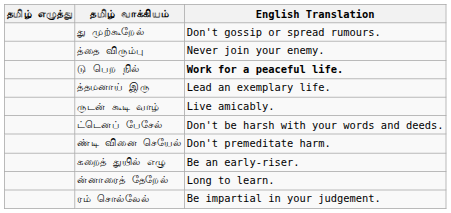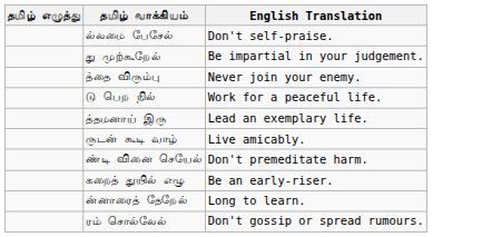 <table class="wikitable">
 <tr>
 <th>தமிழ் எழுத்து</th>
 <th>தமிழ் வாக்கியம்</th>
 <th>English Translation</th>
 </tr>
 <tr>
 <td></td>
+<td>ல்லமை பேசேல்</td>
+<td>Don't self-praise.</td>
+</tr>
+<tr>
+<td></td>
 <td>து முற்கூறேல்</td>
-<td>Don't gossip or spread rumours.</td>
+<td>Be impartial in your judgement.</td>
 </tr>
 <tr>
 <td></td>
 <td>த்தை விரும்பு</td>
 <td>Never join your enemy.</td>
 </tr>
 <tr>
 <td></td>
 <td>டு பெற நில்</td>
-<td><strong>Work for a peaceful life.</strong></td>
+<td>Work for a peaceful life.</td>
 </tr>
 <tr>
 <td></td>
 <td>த்தமனாய் இரு</td>
 <td>Lead an exemplary life.</td>
 </tr>
 <tr>
 <td></td>
 <td>ருடன் கூடி வாழ்</td>
 <td>Live amicably.</td>
-</tr>
-<tr>
-<td></td>
-<td>ட்டெனப் பேசேல்</td>
-<td>Don't be harsh with your words and deeds.</td>
 </tr>
 <tr>
 <td></td>
 <td>ண்டி வினை செயேல்</td>
 <td>Don't premeditate harm.</td>
 </tr>
 <tr>
 <td></td>
 <td>கறைத் துயில் எழு</td>
 <td>Be an early-riser.</td>
 </tr>
 <tr>
 <td></td>
 <td>ன்னாரைத் தேறேல்</td>
 <td>Long to learn.</td>
 </tr>
 <tr>
 <td></td>
 <td>ரம் சொல்லேல்</td>
-<td>Be impartial in your judgement.</td>
+<td>Don't gossip or spread rumours.</td>
 </tr>
 </table>
